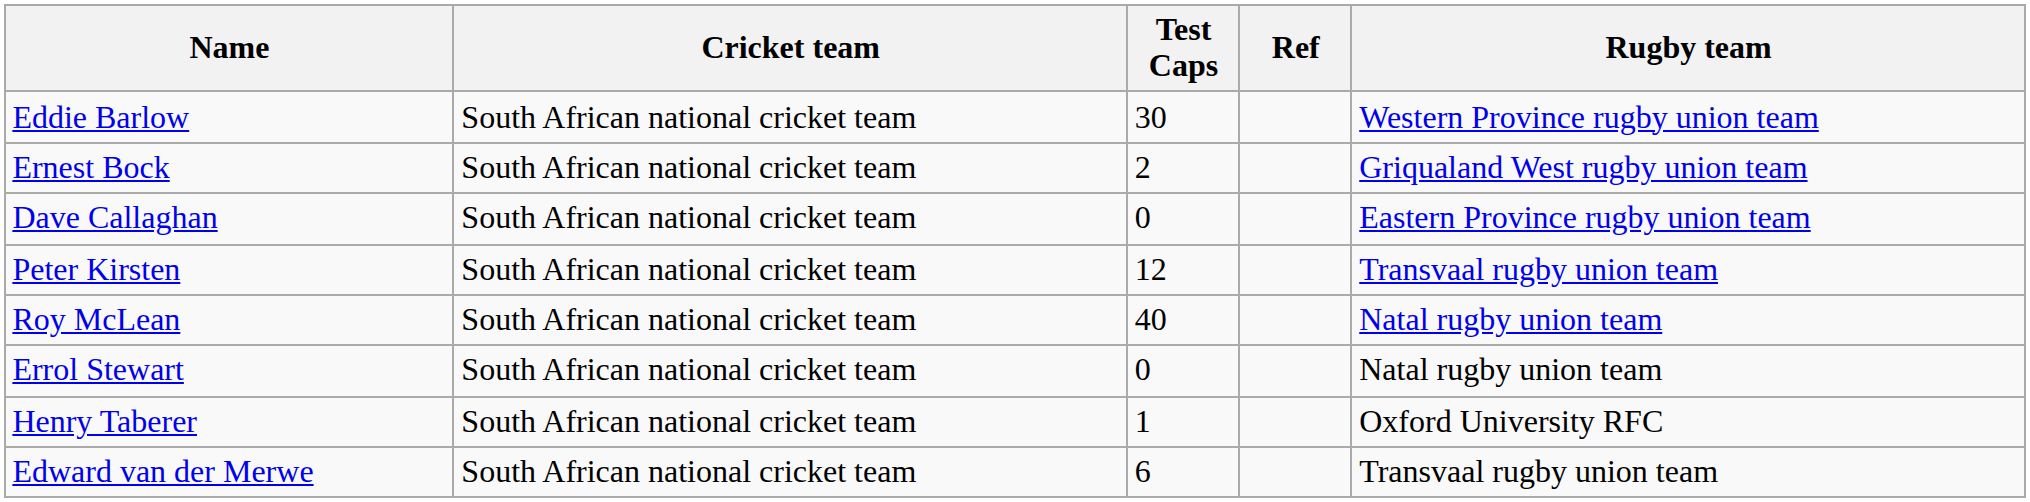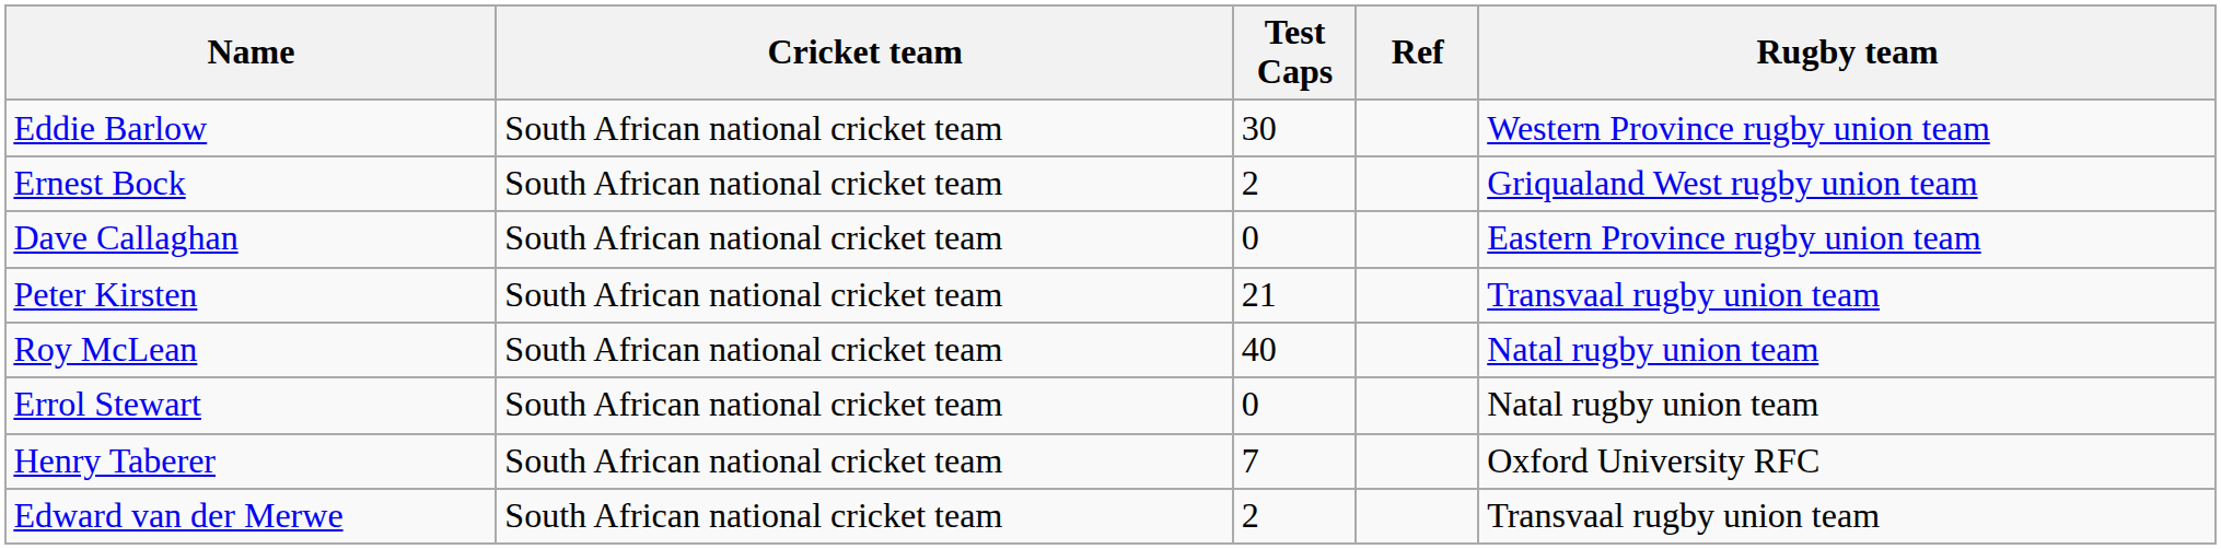 <table class=wikitable width=80%>
 <tr>
 <th width=20%>Name</th>
 <th width=30%>Cricket team</th>
 <th width=5%>Test Caps</th>
 <th width=5%>Ref</th>
 <th width=30%>Rugby team</th>
 </tr>
 <tr>
 <td><a href='#'>Eddie Barlow</a></td>
 <td>South African national cricket team</td>
 <td>30</td>
 <td></td>
 <td><a href='#'>Western Province rugby union team</a></td>
 </tr>
 <tr>
 <td><a href='#'>Ernest Bock</a></td>
 <td>South African national cricket team</td>
 <td>2</td>
 <td></td>
 <td><a href='#'>Griqualand West rugby union team</a></td>
 </tr>
 <tr>
 <td><a href='#'>Dave Callaghan</a></td>
 <td>South African national cricket team</td>
 <td>0</td>
 <td></td>
 <td><a href='#'>Eastern Province rugby union team</a></td>
 </tr>
 <tr>
 <td><a href='#'>Peter Kirsten</a></td>
 <td>South African national cricket team</td>
-<td>12</td>
+<td>21</td>
 <td></td>
 <td><a href='#'>Transvaal rugby union team</a></td>
 </tr>
 <tr>
 <td><a href='#'>Roy McLean</a></td>
 <td>South African national cricket team</td>
 <td>40</td>
 <td></td>
 <td><a href='#'>Natal rugby union team</a></td>
 </tr>
 <tr>
 <td><a href='#'>Errol Stewart</a></td>
 <td>South African national cricket team</td>
 <td>0</td>
 <td></td>
 <td>Natal rugby union team</td>
 </tr>
 <tr>
 <td><a href='#'>Henry Taberer</a></td>
 <td>South African national cricket team</td>
-<td>1</td>
+<td>7</td>
 <td></td>
 <td>Oxford University RFC</td>
 </tr>
 <tr>
 <td><a href='#'>Edward van der Merwe</a></td>
 <td>South African national cricket team</td>
-<td>6</td>
+<td>2</td>
 <td></td>
 <td>Transvaal rugby union team</td>
 </tr>
 </table>
